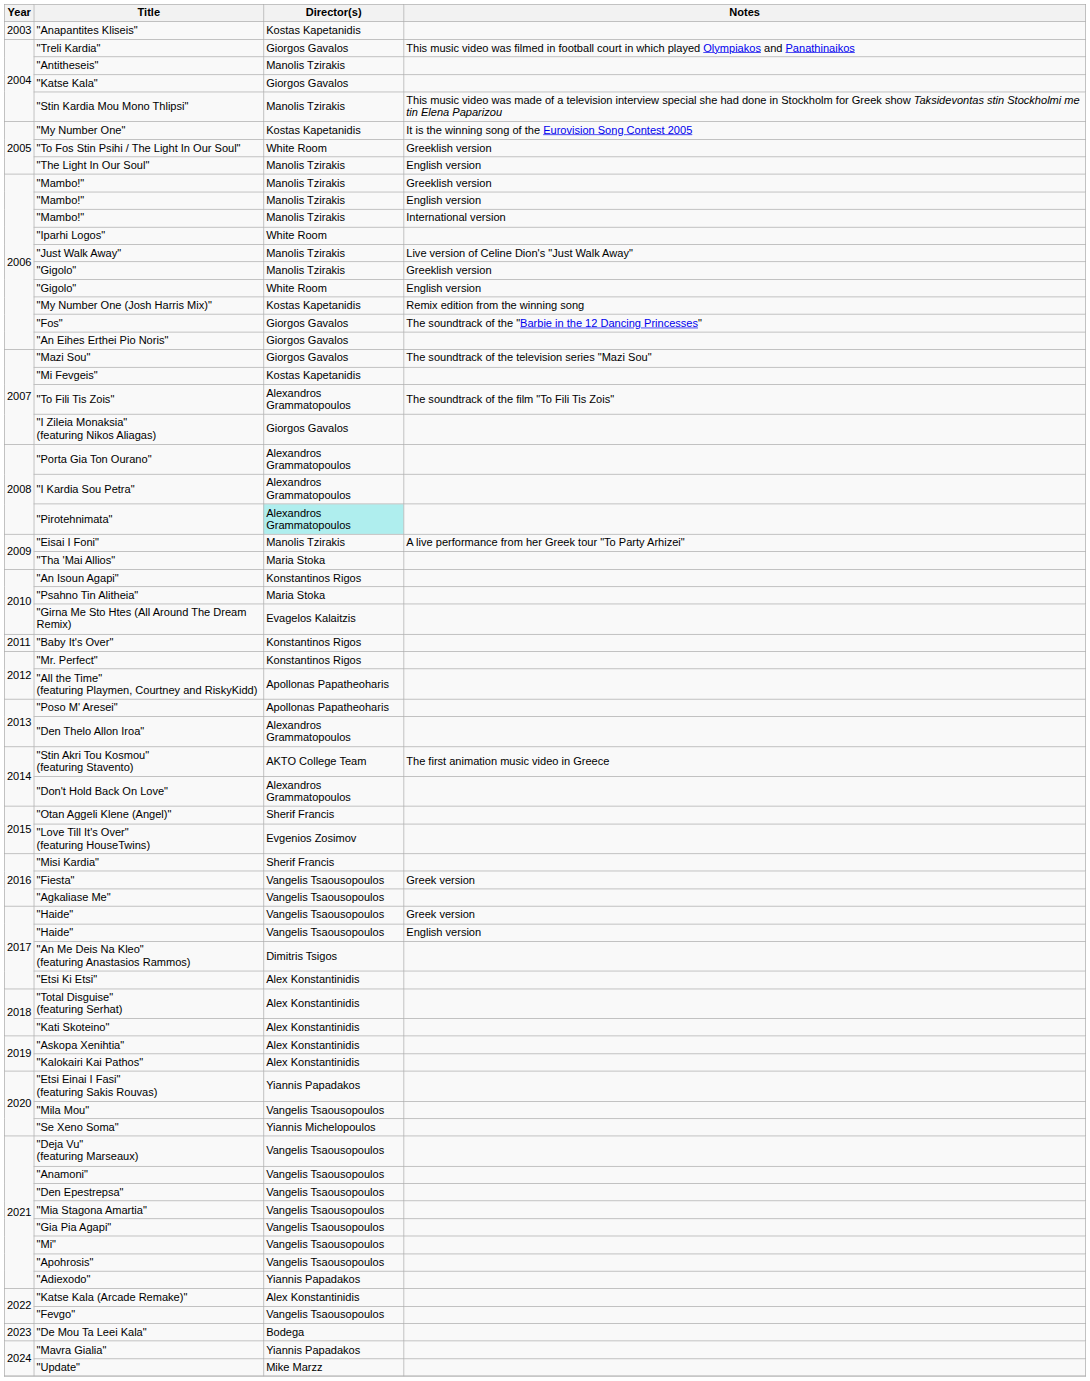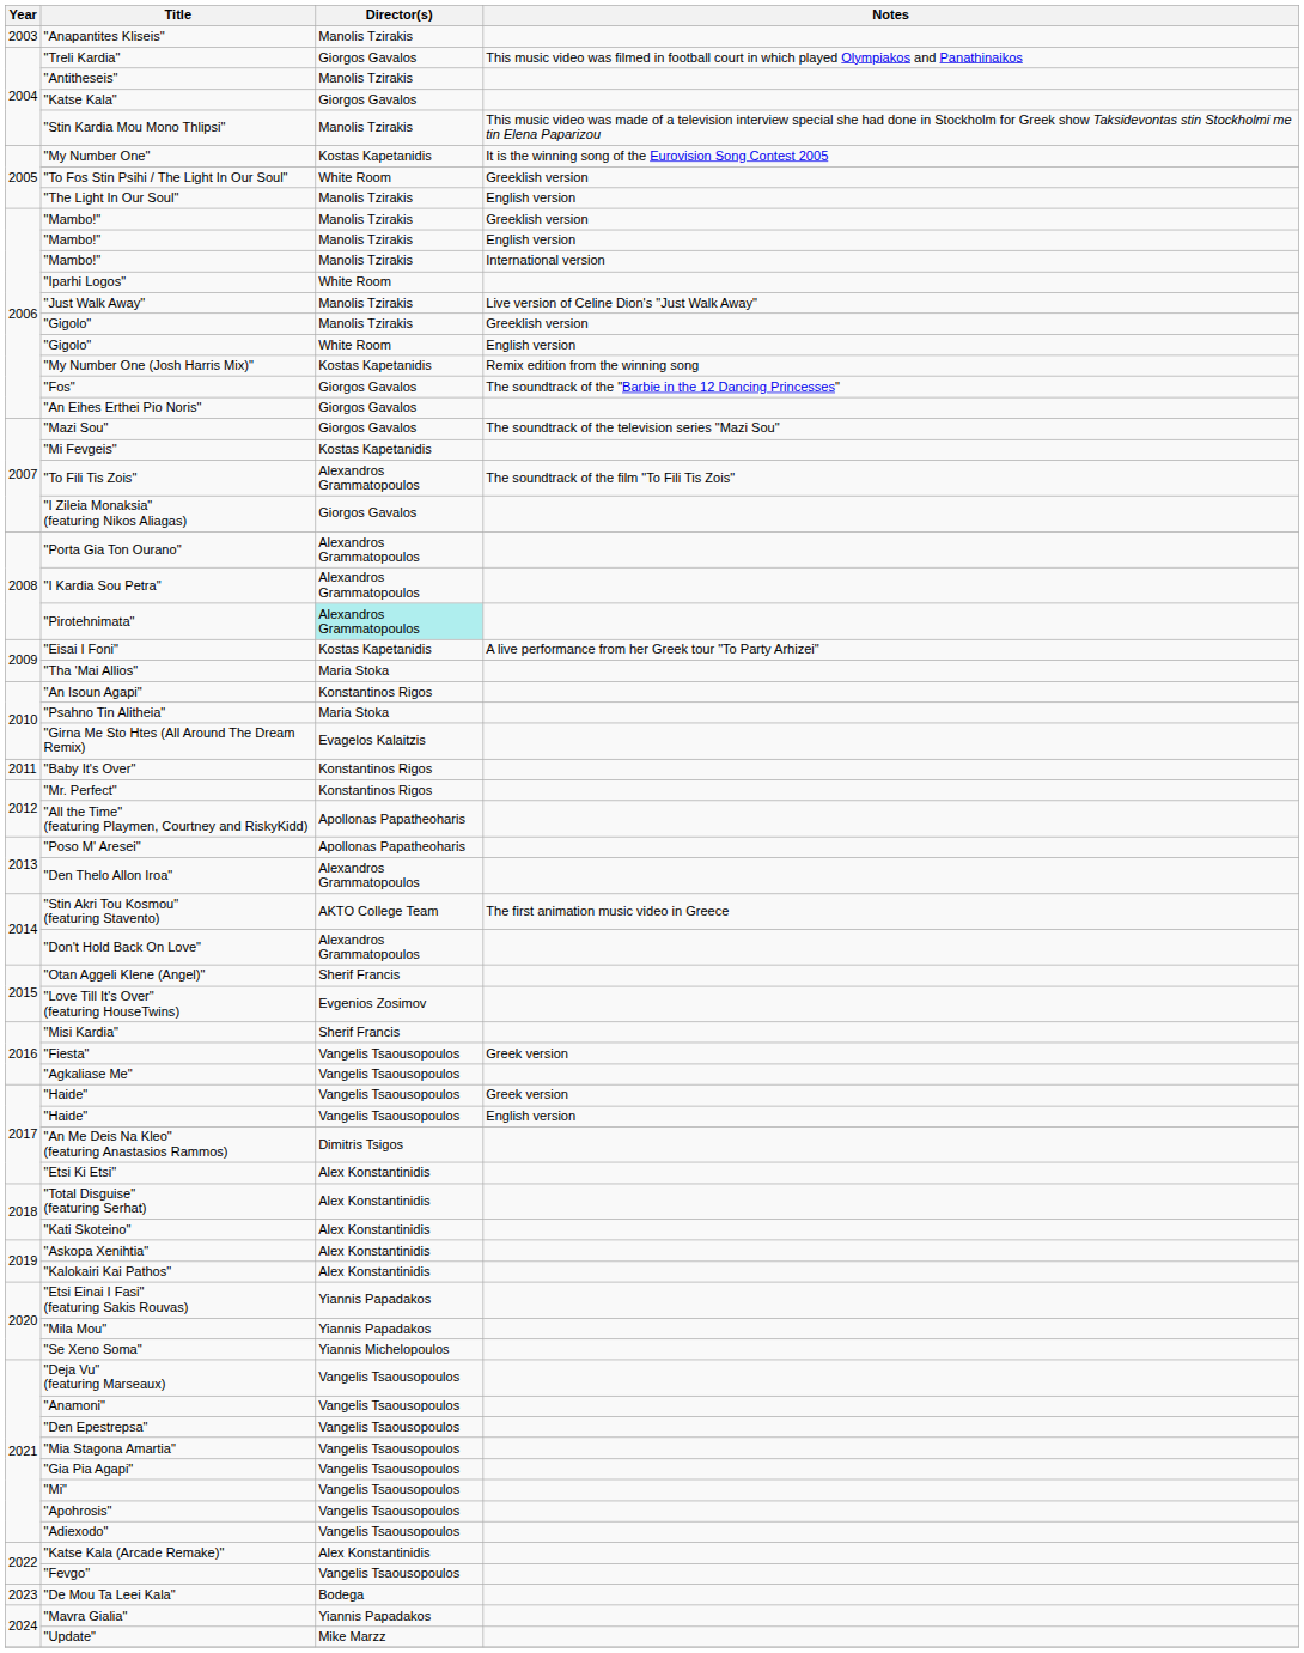 <table class="wikitable plainrowheaders sortable">
 <tr>
 <th scope="col">Year</th>
 <th scope="col">Title</th>
 <th scope="col">Director(s)</th>
 <th scope="col">Notes</th>
 </tr>
 <tr>
 <td>2003</td>
 <td>"Anapantites Kliseis"</td>
-<td>Kostas Kapetanidis</td>
+<td>Manolis Tzirakis</td>
 <td></td>
 </tr>
 <tr>
 <td rowspan="4">2004</td>
 <td>"Treli Kardia"</td>
 <td>Giorgos Gavalos</td>
 <td>This music video was filmed in football court in which played <a href='#'>Olympiakos</a> and <a href='#'>Panathinaikos</a></td>
 </tr>
 <tr>
 <td>"Antitheseis"</td>
 <td>Manolis Tzirakis</td>
 <td></td>
 </tr>
 <tr>
 <td>"Katse Kala"</td>
 <td>Giorgos Gavalos</td>
 <td></td>
 </tr>
 <tr>
 <td>"Stin Kardia Mou Mono Thlipsi"</td>
 <td>Manolis Tzirakis</td>
 <td>This music video was made of a television interview special she had done in Stockholm for Greek show <em>Taksidevontas stin Stockholmi me tin Elena Paparizou</em></td>
 </tr>
 <tr>
 <td rowspan="3">2005</td>
 <td>"My Number One"</td>
 <td>Kostas Kapetanidis</td>
 <td>It is the winning song of the <a href='#'>Eurovision Song Contest 2005</a></td>
 </tr>
 <tr>
 <td>"To Fos Stin Psihi / The Light In Our Soul"</td>
 <td>White Room</td>
 <td>Greeklish version</td>
 </tr>
 <tr>
 <td>"The Light In Our Soul"</td>
 <td>Manolis Tzirakis</td>
 <td>English version</td>
 </tr>
 <tr>
 <td rowspan="10">2006</td>
 <td>"Mambo!"</td>
 <td>Manolis Tzirakis</td>
 <td>Greeklish version</td>
 </tr>
 <tr>
 <td>"Mambo!"</td>
 <td>Manolis Tzirakis</td>
 <td>English version</td>
 </tr>
 <tr>
 <td>"Mambo!"</td>
 <td>Manolis Tzirakis</td>
 <td>International version</td>
 </tr>
 <tr>
 <td>"Iparhi Logos"</td>
 <td>White Room</td>
 <td></td>
 </tr>
 <tr>
 <td>"Just Walk Away"</td>
 <td>Manolis Tzirakis</td>
 <td>Live version of Celine Dion's "Just Walk Away"</td>
 </tr>
 <tr>
 <td>"Gigolo"</td>
 <td>Manolis Tzirakis</td>
 <td>Greeklish version</td>
 </tr>
 <tr>
 <td>"Gigolo"</td>
 <td>White Room</td>
 <td>English version</td>
 </tr>
 <tr>
 <td>"My Number One (Josh Harris Mix)"</td>
 <td>Kostas Kapetanidis</td>
 <td>Remix edition from the winning song</td>
 </tr>
 <tr>
 <td>"Fos"</td>
 <td>Giorgos Gavalos</td>
 <td>The soundtrack of the "<a href='#'>Barbie in the 12 Dancing Princesses</a>"</td>
 </tr>
 <tr>
 <td>"An Eihes Erthei Pio Noris"</td>
 <td>Giorgos Gavalos</td>
 <td></td>
 </tr>
 <tr>
 <td rowspan="4">2007</td>
 <td>"Mazi Sou"</td>
 <td>Giorgos Gavalos</td>
 <td>The soundtrack of the television series "Mazi Sou"</td>
 </tr>
 <tr>
 <td>"Mi Fevgeis"</td>
 <td>Kostas Kapetanidis</td>
 <td></td>
 </tr>
 <tr>
 <td>"To Fili Tis Zois"</td>
 <td>Alexandros Grammatopoulos</td>
 <td>The soundtrack of the film "To Fili Tis Zois"</td>
 </tr>
 <tr>
 <td>"I Zileia Monaksia" <br><span>(featuring Nikos Aliagas)</span></td>
 <td>Giorgos Gavalos</td>
 <td></td>
 </tr>
 <tr>
 <td rowspan="3">2008</td>
 <td>"Porta Gia Ton Ourano"</td>
 <td>Alexandros Grammatopoulos</td>
 <td></td>
 </tr>
 <tr>
 <td>"I Kardia Sou Petra"</td>
 <td>Alexandros Grammatopoulos</td>
 <td></td>
 </tr>
 <tr>
 <td>"Pirotehnimata"</td>
 <td style="background: paleturquoise;">Alexandros Grammatopoulos</td>
 <td></td>
 </tr>
 <tr>
 <td rowspan="2">2009</td>
 <td>"Eisai I Foni"</td>
-<td>Manolis Tzirakis</td>
+<td>Kostas Kapetanidis</td>
 <td>A live performance from her Greek tour "To Party Arhizei"</td>
 </tr>
 <tr>
 <td>"Tha 'Mai Allios"</td>
 <td>Maria Stoka</td>
 <td></td>
 </tr>
 <tr>
 <td rowspan="3">2010</td>
 <td>"An Isoun Agapi"</td>
 <td>Konstantinos Rigos</td>
 <td></td>
 </tr>
 <tr>
 <td>"Psahno Tin Alitheia"</td>
 <td>Maria Stoka</td>
 <td></td>
 </tr>
 <tr>
 <td>"Girna Me Sto Htes (All Around The Dream Remix)</td>
 <td>Evagelos Kalaitzis</td>
 <td></td>
 </tr>
 <tr>
 <td>2011</td>
 <td>"Baby It's Over"</td>
 <td>Konstantinos Rigos</td>
 <td></td>
 </tr>
 <tr>
 <td rowspan="2">2012</td>
 <td>"Mr. Perfect"</td>
 <td>Konstantinos Rigos</td>
 <td></td>
 </tr>
 <tr>
 <td>"All the Time" <br><span>(featuring Playmen, Courtney and RiskyKidd)</span></td>
 <td>Apollonas Papatheoharis</td>
 <td></td>
 </tr>
 <tr>
 <td rowspan="2">2013</td>
 <td>"Poso M' Aresei"</td>
 <td>Apollonas Papatheoharis</td>
 <td></td>
 </tr>
 <tr>
 <td>"Den Thelo Allon Iroa"</td>
 <td>Alexandros Grammatopoulos</td>
 <td></td>
 </tr>
 <tr>
 <td rowspan="2">2014</td>
 <td>"Stin Akri Tou Kosmou" <br><span>(featuring Stavento)</span></td>
 <td>AKTO College Team</td>
 <td>The first animation music video in Greece</td>
 </tr>
 <tr>
 <td>"Don't Hold Back On Love"</td>
 <td>Alexandros Grammatopoulos</td>
 <td></td>
 </tr>
 <tr>
 <td rowspan="2">2015</td>
 <td>"Otan Aggeli Klene (Angel)"</td>
 <td>Sherif Francis</td>
 <td></td>
 </tr>
 <tr>
 <td>"Love Till It's Over" <br><span>(featuring HouseTwins)</span></td>
 <td>Evgenios Zosimov</td>
 <td></td>
 </tr>
 <tr>
 <td rowspan="3">2016</td>
 <td>"Misi Kardia"</td>
 <td>Sherif Francis</td>
 <td></td>
 </tr>
 <tr>
 <td>"Fiesta"</td>
 <td>Vangelis Tsaousopoulos</td>
 <td>Greek version</td>
 </tr>
 <tr>
 <td>"Agkaliase Me"</td>
 <td>Vangelis Tsaousopoulos</td>
 <td></td>
 </tr>
 <tr>
 <td rowspan="4">2017</td>
 <td>"Haide"</td>
 <td>Vangelis Tsaousopoulos</td>
 <td>Greek version</td>
 </tr>
 <tr>
 <td>"Haide"</td>
 <td>Vangelis Tsaousopoulos</td>
 <td>English version</td>
 </tr>
 <tr>
 <td>"An Me Deis Na Kleo" <br><span>(featuring Anastasios Rammos)</span></td>
 <td>Dimitris Tsigos</td>
 <td></td>
 </tr>
 <tr>
 <td>"Etsi Ki Etsi"</td>
 <td>Alex Konstantinidis</td>
 <td></td>
 </tr>
 <tr>
 <td rowspan="2">2018</td>
 <td>"Total Disguise" <br><span>(featuring Serhat)</span></td>
 <td>Alex Konstantinidis</td>
 <td></td>
 </tr>
 <tr>
 <td>"Kati Skoteino"</td>
 <td>Alex Konstantinidis</td>
 <td></td>
 </tr>
 <tr>
 <td rowspan="2">2019</td>
 <td>"Askopa Xenihtia"</td>
 <td>Alex Konstantinidis</td>
 <td></td>
 </tr>
 <tr>
 <td>"Kalokairi Kai Pathos"</td>
 <td>Alex Konstantinidis</td>
 <td></td>
 </tr>
 <tr>
 <td rowspan="3">2020</td>
 <td>"Etsi Einai I Fasi" <br><span>(featuring Sakis Rouvas)</span></td>
 <td>Yiannis Papadakos</td>
 <td></td>
 </tr>
 <tr>
 <td>"Mila Mou"</td>
-<td>Vangelis Tsaousopoulos</td>
+<td>Yiannis Papadakos</td>
 <td></td>
 </tr>
 <tr>
 <td>"Se Xeno Soma"</td>
 <td>Yiannis Michelopoulos</td>
 <td></td>
 </tr>
 <tr>
 <td rowspan="8">2021</td>
 <td>"Deja Vu" <br><span>(featuring Marseaux)</span></td>
 <td>Vangelis Tsaousopoulos</td>
 <td></td>
 </tr>
 <tr>
 <td>"Anamoni"</td>
 <td>Vangelis Tsaousopoulos</td>
 <td></td>
 </tr>
 <tr>
 <td>"Den Epestrepsa"</td>
 <td>Vangelis Tsaousopoulos</td>
 <td></td>
 </tr>
 <tr>
 <td>"Mia Stagona Amartia"</td>
 <td>Vangelis Tsaousopoulos</td>
 <td></td>
 </tr>
 <tr>
 <td>"Gia Pia Agapi"</td>
 <td>Vangelis Tsaousopoulos</td>
 <td></td>
 </tr>
 <tr>
 <td>"Mi"</td>
 <td>Vangelis Tsaousopoulos</td>
 <td></td>
 </tr>
 <tr>
 <td>"Apohrosis"</td>
 <td>Vangelis Tsaousopoulos</td>
 <td></td>
 </tr>
 <tr>
 <td>"Adiexodo"</td>
-<td>Yiannis Papadakos</td>
+<td>Vangelis Tsaousopoulos</td>
 <td></td>
 </tr>
 <tr>
 <td rowspan="2">2022</td>
 <td>"Katse Kala (Arcade Remake)"</td>
 <td>Alex Konstantinidis</td>
 <td></td>
 </tr>
 <tr>
 <td>"Fevgo"</td>
 <td>Vangelis Tsaousopoulos</td>
 <td></td>
 </tr>
 <tr>
 <td>2023</td>
 <td>"De Mou Ta Leei Kala"</td>
 <td>Bodega</td>
 <td></td>
 </tr>
 <tr>
 <td rowspan="2">2024</td>
 <td>"Mavra Gialia"</td>
 <td>Yiannis Papadakos</td>
 <td></td>
 </tr>
 <tr>
 <td>"Update"</td>
 <td>Mike Marzz</td>
 <td></td>
 </tr>
 <tr>
 </tr>
 </table>
